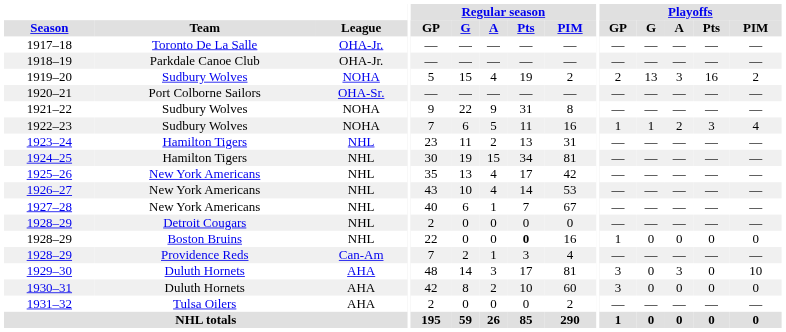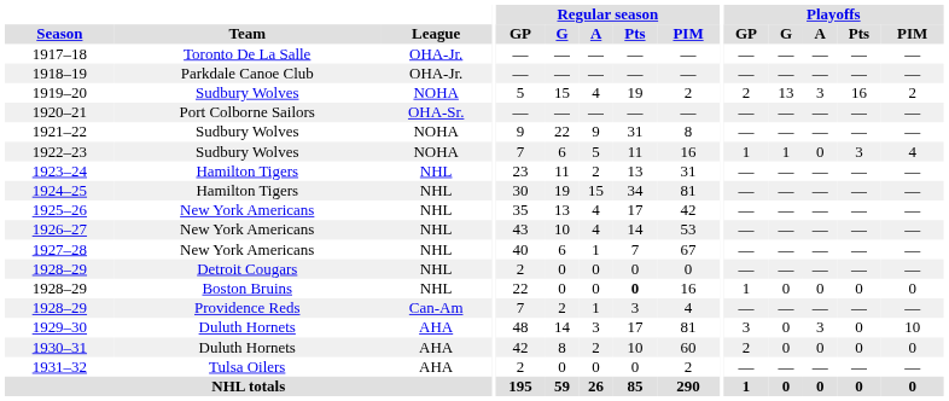 <table border="0" cellpadding="1" cellspacing="0" style="text-align:center; width:60em">
 <tr bgcolor="#e0e0e0">
 <th colspan="3" bgcolor="#ffffff"></th>
 <th rowspan="100" bgcolor="#ffffff"></th>
 <th colspan="5"><a href='#'>Regular season</a></th>
 <th rowspan="100" bgcolor="#ffffff"></th>
 <th colspan="5"><a href='#'>Playoffs</a></th>
 </tr>
 <tr bgcolor="#e0e0e0">
 <th><a href='#'>Season</a></th>
 <th>Team</th>
 <th>League</th>
 <th>GP</th>
 <th><a href='#'>G</a></th>
 <th><a href='#'>A</a></th>
 <th><a href='#'>Pts</a></th>
 <th><a href='#'>PIM</a></th>
 <th>GP</th>
 <th>G</th>
 <th>A</th>
 <th>Pts</th>
 <th>PIM</th>
 </tr>
 <tr>
 <td>1917–18</td>
 <td><a href='#'>Toronto De La Salle</a></td>
 <td><a href='#'>OHA-Jr.</a></td>
 <td>—</td>
 <td>—</td>
 <td>—</td>
 <td>—</td>
 <td>—</td>
 <td>—</td>
 <td>—</td>
 <td>—</td>
 <td>—</td>
 <td>—</td>
 </tr>
 <tr bgcolor="#f0f0f0">
 <td>1918–19</td>
 <td>Parkdale Canoe Club</td>
 <td>OHA-Jr.</td>
 <td>—</td>
 <td>—</td>
 <td>—</td>
 <td>—</td>
 <td>—</td>
 <td>—</td>
 <td>—</td>
 <td>—</td>
 <td>—</td>
 <td>—</td>
 </tr>
 <tr>
 <td>1919–20</td>
 <td><a href='#'>Sudbury Wolves</a></td>
 <td><a href='#'>NOHA</a></td>
 <td>5</td>
 <td>15</td>
 <td>4</td>
 <td>19</td>
 <td>2</td>
 <td>2</td>
 <td>13</td>
 <td>3</td>
 <td>16</td>
 <td>2</td>
 </tr>
 <tr bgcolor="#f0f0f0">
 <td>1920–21</td>
 <td>Port Colborne Sailors</td>
 <td><a href='#'>OHA-Sr.</a></td>
 <td>—</td>
 <td>—</td>
 <td>—</td>
 <td>—</td>
 <td>—</td>
 <td>—</td>
 <td>—</td>
 <td>—</td>
 <td>—</td>
 <td>—</td>
 </tr>
 <tr>
 <td>1921–22</td>
 <td>Sudbury Wolves</td>
 <td>NOHA</td>
 <td>9</td>
 <td>22</td>
 <td>9</td>
 <td>31</td>
 <td>8</td>
 <td>—</td>
 <td>—</td>
 <td>—</td>
 <td>—</td>
 <td>—</td>
 </tr>
 <tr bgcolor="#f0f0f0">
 <td>1922–23</td>
 <td>Sudbury Wolves</td>
 <td>NOHA</td>
 <td>7</td>
 <td>6</td>
 <td>5</td>
 <td>11</td>
 <td>16</td>
 <td>1</td>
 <td>1</td>
-<td>2</td>
+<td>0</td>
 <td>3</td>
 <td>4</td>
 </tr>
 <tr>
 <td><a href='#'>1923–24</a></td>
 <td><a href='#'>Hamilton Tigers</a></td>
 <td><a href='#'>NHL</a></td>
 <td>23</td>
 <td>11</td>
 <td>2</td>
 <td>13</td>
 <td>31</td>
 <td>—</td>
 <td>—</td>
 <td>—</td>
 <td>—</td>
 <td>—</td>
 </tr>
 <tr bgcolor="#f0f0f0">
 <td><a href='#'>1924–25</a></td>
 <td>Hamilton Tigers</td>
 <td>NHL</td>
 <td>30</td>
 <td>19</td>
 <td>15</td>
 <td>34</td>
 <td>81</td>
 <td>—</td>
 <td>—</td>
 <td>—</td>
 <td>—</td>
 <td>—</td>
 </tr>
 <tr>
 <td><a href='#'>1925–26</a></td>
 <td><a href='#'>New York Americans</a></td>
 <td>NHL</td>
 <td>35</td>
 <td>13</td>
 <td>4</td>
 <td>17</td>
 <td>42</td>
 <td>—</td>
 <td>—</td>
 <td>—</td>
 <td>—</td>
 <td>—</td>
 </tr>
 <tr bgcolor="#f0f0f0">
 <td><a href='#'>1926–27</a></td>
 <td>New York Americans</td>
 <td>NHL</td>
 <td>43</td>
 <td>10</td>
 <td>4</td>
 <td>14</td>
 <td>53</td>
 <td>—</td>
 <td>—</td>
 <td>—</td>
 <td>—</td>
 <td>—</td>
 </tr>
 <tr>
 <td><a href='#'>1927–28</a></td>
 <td>New York Americans</td>
 <td>NHL</td>
 <td>40</td>
 <td>6</td>
 <td>1</td>
 <td>7</td>
 <td>67</td>
 <td>—</td>
 <td>—</td>
 <td>—</td>
 <td>—</td>
 <td>—</td>
 </tr>
 <tr bgcolor="#f0f0f0">
 <td><a href='#'>1928–29</a></td>
 <td><a href='#'>Detroit Cougars</a></td>
 <td>NHL</td>
 <td>2</td>
 <td>0</td>
 <td>0</td>
 <td>0</td>
 <td>0</td>
 <td>—</td>
 <td>—</td>
 <td>—</td>
 <td>—</td>
 <td>—</td>
 </tr>
 <tr>
 <td>1928–29</td>
 <td><a href='#'>Boston Bruins</a></td>
 <td>NHL</td>
 <td>22</td>
 <td>0</td>
 <td>0</td>
 <td><strong>0</strong></td>
 <td>16</td>
 <td>1</td>
 <td>0</td>
 <td>0</td>
 <td>0</td>
 <td>0</td>
 </tr>
 <tr bgcolor="#f0f0f0">
 <td><a href='#'>1928–29</a></td>
 <td><a href='#'>Providence Reds</a></td>
 <td><a href='#'>Can-Am</a></td>
 <td>7</td>
 <td>2</td>
 <td>1</td>
 <td>3</td>
 <td>4</td>
 <td>—</td>
 <td>—</td>
 <td>—</td>
 <td>—</td>
 <td>—</td>
 </tr>
 <tr>
 <td><a href='#'>1929–30</a></td>
 <td><a href='#'>Duluth Hornets</a></td>
 <td><a href='#'>AHA</a></td>
 <td>48</td>
 <td>14</td>
 <td>3</td>
 <td>17</td>
 <td>81</td>
 <td>3</td>
 <td>0</td>
 <td>3</td>
 <td>0</td>
 <td>10</td>
 </tr>
 <tr bgcolor="#f0f0f0">
 <td><a href='#'>1930–31</a></td>
 <td>Duluth Hornets</td>
 <td>AHA</td>
 <td>42</td>
 <td>8</td>
 <td>2</td>
 <td>10</td>
 <td>60</td>
-<td>3</td>
+<td>2</td>
 <td>0</td>
 <td>0</td>
 <td>0</td>
 <td>0</td>
 </tr>
 <tr>
 <td><a href='#'>1931–32</a></td>
 <td><a href='#'>Tulsa Oilers</a></td>
 <td>AHA</td>
 <td>2</td>
 <td>0</td>
 <td>0</td>
 <td>0</td>
 <td>2</td>
 <td>—</td>
 <td>—</td>
 <td>—</td>
 <td>—</td>
 <td>—</td>
 </tr>
 <tr bgcolor="#e0e0e0">
 <th colspan="3">NHL totals</th>
 <th>195</th>
 <th>59</th>
 <th>26</th>
 <th>85</th>
 <th>290</th>
 <th>1</th>
 <th>0</th>
 <th>0</th>
 <th>0</th>
 <th>0</th>
 </tr>
 </table>
